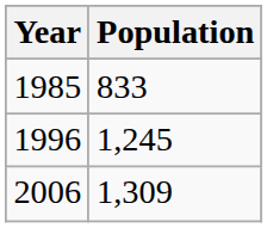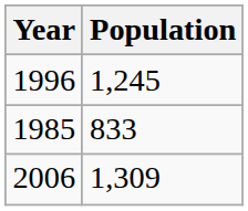 <table class="wikitable">
 <tr>
 <th>Year</th>
 <th>Population</th>
 </tr>
 <tr>
+<td>1996</td>
+<td>1,245</td>
+</tr>
+<tr>
 <td>1985</td>
 <td>833</td>
-</tr>
-<tr>
-<td>1996</td>
-<td>1,245</td>
 </tr>
 <tr>
 <td>2006</td>
 <td>1,309</td>
 </tr>
 </table>
